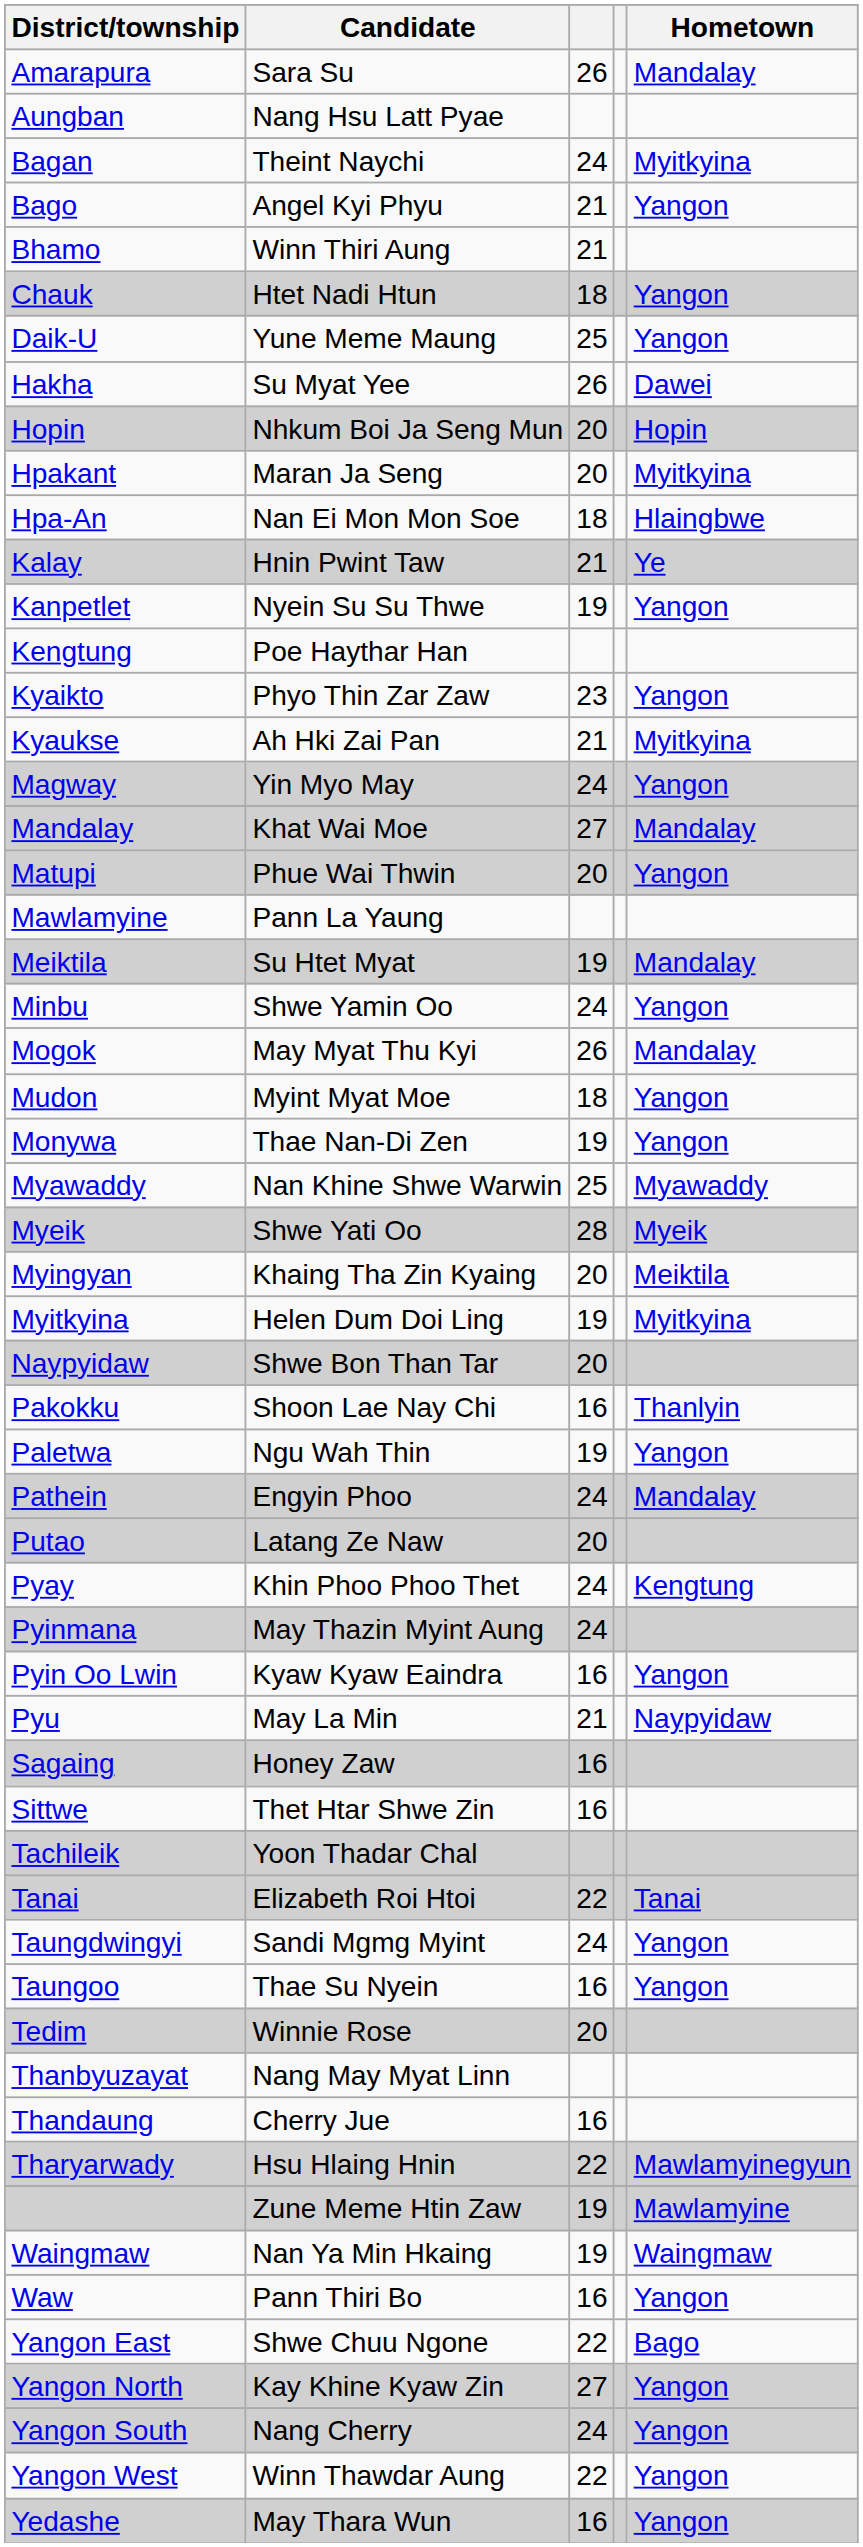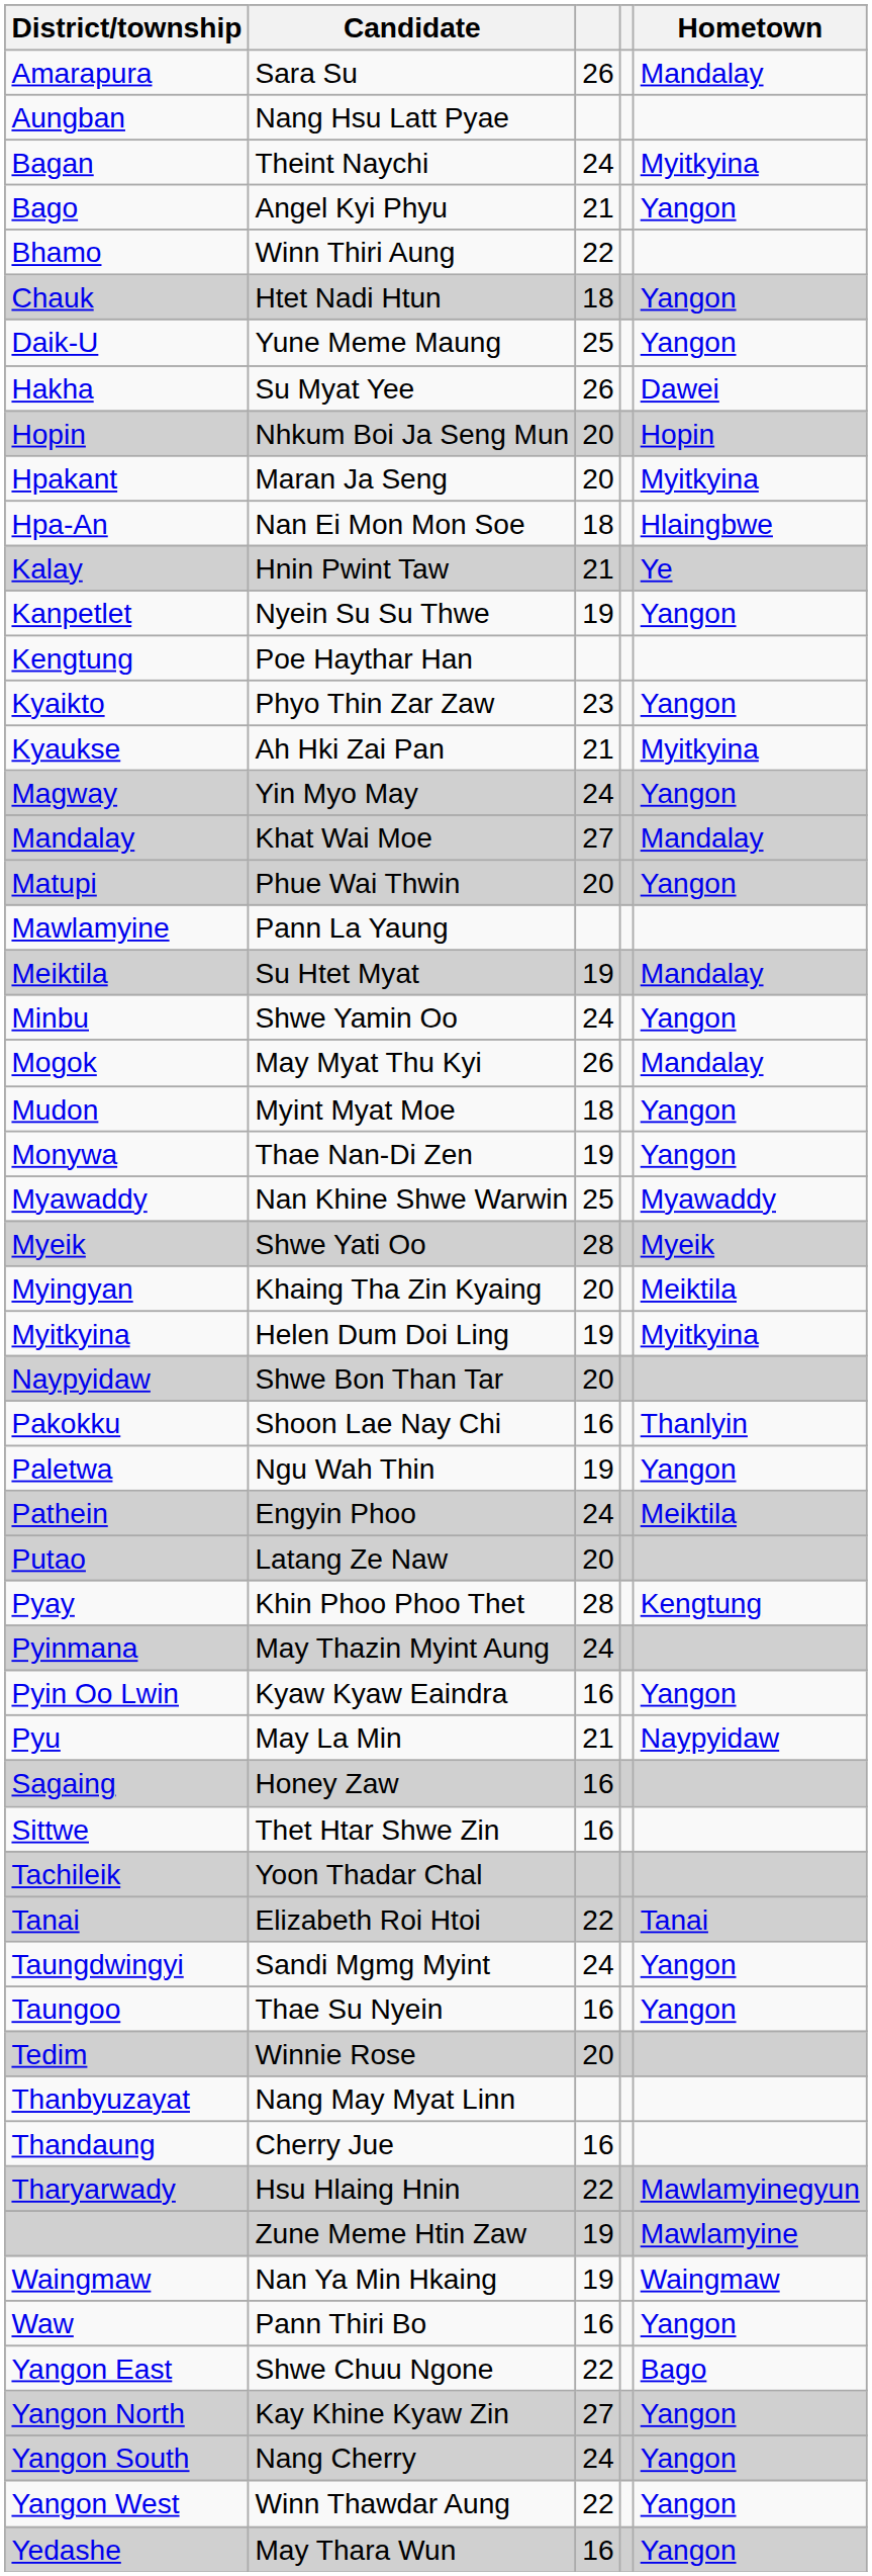 <table class="wikitable col3center col4center" style="font-size: 95%;">
 <tr>
 <th><span>District/township</span></th>
 <th><span>Candidate</span></th>
 <th><span></span></th>
 <th><span></span></th>
 <th><span>Hometown</span></th>
 </tr>
 <tr>
 <td><a href='#'>Amarapura</a></td>
 <td>Sara Su</td>
 <td>26</td>
 <td></td>
 <td><a href='#'>Mandalay</a></td>
 </tr>
 <tr>
 <td><a href='#'>Aungban</a></td>
 <td>Nang Hsu Latt Pyae</td>
 <td></td>
 <td></td>
 <td></td>
 </tr>
 <tr>
 <td><a href='#'>Bagan</a></td>
 <td>Theint Naychi</td>
 <td>24</td>
 <td></td>
 <td><a href='#'>Myitkyina</a></td>
 </tr>
 <tr>
 <td><a href='#'>Bago</a></td>
 <td>Angel Kyi Phyu</td>
 <td>21</td>
 <td></td>
 <td><a href='#'>Yangon</a></td>
 </tr>
 <tr>
 <td><a href='#'>Bhamo</a></td>
 <td>Winn Thiri Aung</td>
-<td>21</td>
+<td>22</td>
 <td></td>
 <td></td>
 </tr>
 <tr bgcolor=#d0d0d0>
 <td><a href='#'>Chauk</a></td>
 <td>Htet Nadi Htun</td>
 <td>18</td>
 <td></td>
 <td><a href='#'>Yangon</a></td>
 </tr>
 <tr>
 <td><a href='#'>Daik-U</a></td>
 <td>Yune Meme Maung</td>
 <td>25</td>
 <td></td>
 <td><a href='#'>Yangon</a></td>
 </tr>
 <tr>
 <td><a href='#'>Hakha</a></td>
 <td>Su Myat Yee</td>
 <td>26</td>
 <td></td>
 <td><a href='#'>Dawei</a></td>
 </tr>
 <tr bgcolor=#d0d0d0>
 <td><a href='#'>Hopin</a></td>
 <td>Nhkum Boi Ja Seng Mun</td>
 <td>20</td>
 <td></td>
 <td><a href='#'>Hopin</a></td>
 </tr>
 <tr>
 <td><a href='#'>Hpakant</a></td>
 <td>Maran Ja Seng</td>
 <td>20</td>
 <td></td>
 <td><a href='#'>Myitkyina</a></td>
 </tr>
 <tr>
 <td><a href='#'>Hpa-An</a></td>
 <td>Nan Ei Mon Mon Soe</td>
 <td>18</td>
 <td></td>
 <td><a href='#'>Hlaingbwe</a></td>
 </tr>
 <tr bgcolor=#d0d0d0>
 <td><a href='#'>Kalay</a></td>
 <td>Hnin Pwint Taw</td>
 <td>21</td>
 <td></td>
 <td><a href='#'>Ye</a></td>
 </tr>
 <tr>
 <td><a href='#'>Kanpetlet</a></td>
 <td>Nyein Su Su Thwe</td>
 <td>19</td>
 <td></td>
 <td><a href='#'>Yangon</a></td>
 </tr>
 <tr>
 <td><a href='#'>Kengtung</a></td>
 <td>Poe Haythar Han</td>
 <td></td>
 <td></td>
 <td></td>
 </tr>
 <tr>
 <td><a href='#'>Kyaikto</a></td>
 <td>Phyo Thin Zar Zaw</td>
 <td>23</td>
 <td></td>
 <td><a href='#'>Yangon</a></td>
 </tr>
 <tr>
 <td><a href='#'>Kyaukse</a></td>
 <td>Ah Hki Zai Pan</td>
 <td>21</td>
 <td></td>
 <td><a href='#'>Myitkyina</a></td>
 </tr>
 <tr bgcolor=#d0d0d0>
 <td><a href='#'>Magway</a></td>
 <td>Yin Myo May</td>
 <td>24</td>
 <td></td>
 <td><a href='#'>Yangon</a></td>
 </tr>
 <tr bgcolor=#d0d0d0>
 <td><a href='#'>Mandalay</a></td>
 <td>Khat Wai Moe</td>
 <td>27</td>
 <td></td>
 <td><a href='#'>Mandalay</a></td>
 </tr>
 <tr bgcolor=#d0d0d0>
 <td><a href='#'>Matupi</a></td>
 <td>Phue Wai Thwin</td>
 <td>20</td>
 <td></td>
 <td><a href='#'>Yangon</a></td>
 </tr>
 <tr>
 <td><a href='#'>Mawlamyine</a></td>
 <td>Pann La Yaung</td>
 <td></td>
 <td></td>
 <td></td>
 </tr>
 <tr bgcolor=#d0d0d0>
 <td><a href='#'>Meiktila</a></td>
 <td>Su Htet Myat</td>
 <td>19</td>
 <td></td>
 <td><a href='#'>Mandalay</a></td>
 </tr>
 <tr>
 <td><a href='#'>Minbu</a></td>
 <td>Shwe Yamin Oo</td>
 <td>24</td>
 <td></td>
 <td><a href='#'>Yangon</a></td>
 </tr>
 <tr>
 <td><a href='#'>Mogok</a></td>
 <td>May Myat Thu Kyi</td>
 <td>26</td>
 <td></td>
 <td><a href='#'>Mandalay</a></td>
 </tr>
 <tr>
 <td><a href='#'>Mudon</a></td>
 <td>Myint Myat Moe</td>
 <td>18</td>
 <td></td>
 <td><a href='#'>Yangon</a></td>
 </tr>
 <tr>
 <td><a href='#'>Monywa</a></td>
 <td>Thae Nan-Di Zen</td>
 <td>19</td>
 <td></td>
 <td><a href='#'>Yangon</a></td>
 </tr>
 <tr>
 <td><a href='#'>Myawaddy</a></td>
 <td>Nan Khine Shwe Warwin</td>
 <td>25</td>
 <td></td>
 <td><a href='#'>Myawaddy</a></td>
 </tr>
 <tr bgcolor=#d0d0d0>
 <td><a href='#'>Myeik</a></td>
 <td>Shwe Yati Oo</td>
 <td>28</td>
 <td></td>
 <td><a href='#'>Myeik</a></td>
 </tr>
 <tr>
 <td><a href='#'>Myingyan</a></td>
 <td>Khaing Tha Zin Kyaing</td>
 <td>20</td>
 <td></td>
 <td><a href='#'>Meiktila</a></td>
 </tr>
 <tr>
 <td><a href='#'>Myitkyina</a></td>
 <td>Helen Dum Doi Ling</td>
 <td>19</td>
 <td></td>
 <td><a href='#'>Myitkyina</a></td>
 </tr>
 <tr bgcolor=#d0d0d0>
 <td><a href='#'>Naypyidaw</a></td>
 <td>Shwe Bon Than Tar</td>
 <td>20</td>
 <td></td>
 <td></td>
 </tr>
 <tr>
 <td><a href='#'>Pakokku</a></td>
 <td>Shoon Lae Nay Chi</td>
 <td>16</td>
 <td></td>
 <td><a href='#'>Thanlyin</a></td>
 </tr>
 <tr>
 <td><a href='#'>Paletwa</a></td>
 <td>Ngu Wah Thin</td>
 <td>19</td>
 <td></td>
 <td><a href='#'>Yangon</a></td>
 </tr>
 <tr bgcolor=#d0d0d0>
 <td><a href='#'>Pathein</a></td>
 <td>Engyin Phoo</td>
 <td>24</td>
 <td></td>
-<td><a href='#'>Mandalay</a></td>
+<td><a href='#'>Meiktila</a></td>
 </tr>
 <tr bgcolor=#d0d0d0>
 <td><a href='#'>Putao</a></td>
 <td>Latang Ze Naw</td>
 <td>20</td>
 <td></td>
 <td></td>
 </tr>
 <tr>
 <td><a href='#'>Pyay</a></td>
 <td>Khin Phoo Phoo Thet</td>
-<td>24</td>
+<td>28</td>
 <td></td>
 <td><a href='#'>Kengtung</a></td>
 </tr>
 <tr bgcolor=#d0d0d0>
 <td><a href='#'>Pyinmana</a></td>
 <td>May Thazin Myint Aung</td>
 <td>24</td>
 <td></td>
 <td></td>
 </tr>
 <tr>
 <td><a href='#'>Pyin Oo Lwin</a></td>
 <td>Kyaw Kyaw Eaindra</td>
 <td>16</td>
 <td></td>
 <td><a href='#'>Yangon</a></td>
 </tr>
 <tr>
 <td><a href='#'>Pyu</a></td>
 <td>May La Min</td>
 <td>21</td>
 <td></td>
 <td><a href='#'>Naypyidaw</a></td>
 </tr>
 <tr bgcolor=#d0d0d0>
 <td><a href='#'>Sagaing</a></td>
 <td>Honey Zaw</td>
 <td>16</td>
 <td></td>
 <td></td>
 </tr>
 <tr>
 <td><a href='#'>Sittwe</a></td>
 <td>Thet Htar Shwe Zin</td>
 <td>16</td>
 <td></td>
 <td></td>
 </tr>
 <tr bgcolor=#d0d0d0>
 <td><a href='#'>Tachileik</a></td>
 <td>Yoon Thadar Chal</td>
 <td></td>
 <td></td>
 <td></td>
 </tr>
 <tr bgcolor=#d0d0d0>
 <td><a href='#'>Tanai</a></td>
 <td>Elizabeth Roi Htoi</td>
 <td>22</td>
 <td></td>
 <td><a href='#'>Tanai</a></td>
 </tr>
 <tr>
 <td><a href='#'>Taungdwingyi</a></td>
 <td>Sandi Mgmg Myint</td>
 <td>24</td>
 <td></td>
 <td><a href='#'>Yangon</a></td>
 </tr>
 <tr>
 <td><a href='#'>Taungoo</a></td>
 <td>Thae Su Nyein</td>
 <td>16</td>
 <td></td>
 <td><a href='#'>Yangon</a></td>
 </tr>
 <tr bgcolor=#d0d0d0>
 <td><a href='#'>Tedim</a></td>
 <td>Winnie Rose</td>
 <td>20</td>
 <td></td>
 <td></td>
 </tr>
 <tr>
 <td><a href='#'>Thanbyuzayat</a></td>
 <td>Nang May Myat Linn</td>
 <td></td>
 <td></td>
 <td></td>
 </tr>
 <tr>
 <td><a href='#'>Thandaung</a></td>
 <td>Cherry Jue</td>
 <td>16</td>
 <td></td>
 <td></td>
 </tr>
 <tr bgcolor=#d0d0d0>
 <td><a href='#'>Tharyarwady</a></td>
 <td>Hsu Hlaing Hnin</td>
 <td>22</td>
 <td></td>
 <td><a href='#'>Mawlamyinegyun</a></td>
 </tr>
 <tr bgcolor=#d0d0d0>
 <td></td>
 <td>Zune Meme Htin Zaw</td>
 <td>19</td>
 <td></td>
 <td><a href='#'>Mawlamyine</a></td>
 </tr>
 <tr>
 <td><a href='#'>Waingmaw</a></td>
 <td>Nan Ya Min Hkaing</td>
 <td>19</td>
 <td></td>
 <td><a href='#'>Waingmaw</a></td>
 </tr>
 <tr>
 <td><a href='#'>Waw</a></td>
 <td>Pann Thiri Bo</td>
 <td>16</td>
 <td></td>
 <td><a href='#'>Yangon</a></td>
 </tr>
 <tr>
 <td><a href='#'>Yangon East</a></td>
 <td>Shwe Chuu Ngone</td>
 <td>22</td>
 <td></td>
 <td><a href='#'>Bago</a></td>
 </tr>
 <tr bgcolor=#d0d0d0>
 <td><a href='#'>Yangon North</a></td>
 <td>Kay Khine Kyaw Zin</td>
 <td>27</td>
 <td></td>
 <td><a href='#'>Yangon</a></td>
 </tr>
 <tr bgcolor=#d0d0d0>
 <td><a href='#'>Yangon South</a></td>
 <td>Nang Cherry</td>
 <td>24</td>
 <td></td>
 <td><a href='#'>Yangon</a></td>
 </tr>
 <tr>
 <td><a href='#'>Yangon West</a></td>
 <td>Winn Thawdar Aung</td>
 <td>22</td>
 <td></td>
 <td><a href='#'>Yangon</a></td>
 </tr>
 <tr bgcolor=#d0d0d0>
 <td><a href='#'>Yedashe</a></td>
 <td>May Thara Wun</td>
 <td>16</td>
 <td></td>
 <td><a href='#'>Yangon</a></td>
 </tr>
 </table>
